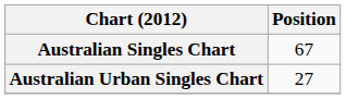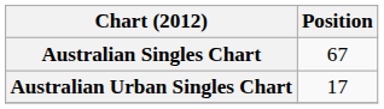 <table class="wikitable sortable plainrowheaders">
 <tr>
 <th scope="col">Chart (2012)</th>
 <th scope="col">Position</th>
 </tr>
 <tr>
 <th scope="row">Australian Singles Chart</th>
 <td style="text-align:center;">67</td>
 </tr>
 <tr>
 <th scope="row">Australian Urban Singles Chart</th>
-<td style="text-align:center;">27</td>
+<td style="text-align:center;">17</td>
 </tr>
 <tr>
 </tr>
 </table>
